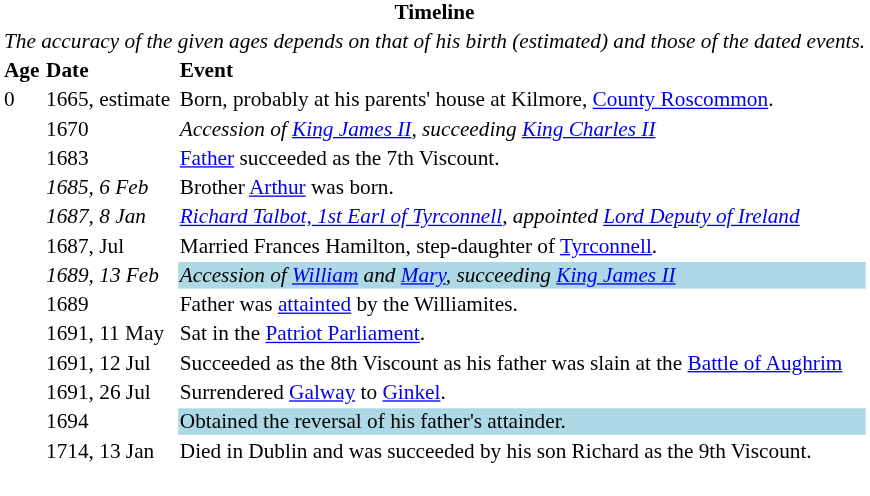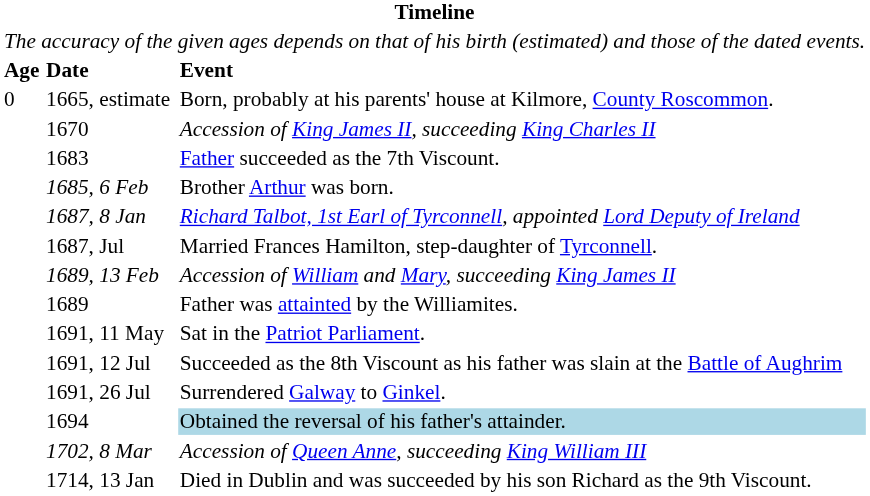 <table>
 <tr>
 <th colspan=3>Timeline</th>
 </tr>
 <tr>
 <td colspan=3><em>The accuracy of the given ages depends on that of his birth (estimated) and those of the dated events.</em></td>
 </tr>
 <tr>
 <th align="left">Age</th>
 <th align="left">Date</th>
 <th align="left">Event</th>
 </tr>
 <tr>
 <td>0</td>
 <td>1665, estimate</td>
 <td>Born, probably at his parents' house at Kilmore, <a href='#'>County Roscommon</a>.</td>
 </tr>
 <tr>
 <td></td>
 <td>1670</td>
 <td><em>Accession of <a href='#'>King James II</a>, succeeding <a href='#'>King Charles II</a></em></td>
 </tr>
 <tr>
 <td></td>
 <td>1683</td>
 <td><a href='#'>Father</a> succeeded as the 7th Viscount.</td>
 </tr>
 <tr>
 <td></td>
 <td><em>1685, 6 Feb</em></td>
 <td>Brother <a href='#'>Arthur</a> was born.</td>
 </tr>
 <tr>
 <td></td>
 <td><em>1687, 8 Jan</em></td>
 <td><em><a href='#'>Richard Talbot, 1st Earl of Tyrconnell</a>, appointed <a href='#'>Lord Deputy of Ireland</a></em></td>
 </tr>
 <tr>
 <td></td>
 <td>1687, Jul</td>
 <td>Married Frances Hamilton, step-daughter of <a href='#'>Tyrconnell</a>.</td>
 </tr>
 <tr>
 <td></td>
 <td><em>1689, 13 Feb</em></td>
-<td style="background: lightblue;"><em>Accession of <a href='#'>William</a> and <a href='#'>Mary</a>, succeeding <a href='#'>King James II</a></em></td>
+<td><em>Accession of <a href='#'>William</a> and <a href='#'>Mary</a>, succeeding <a href='#'>King James II</a></em></td>
 </tr>
 <tr>
 <td></td>
 <td>1689</td>
 <td>Father was <a href='#'>attainted</a> by the Williamites.</td>
 </tr>
 <tr>
 <td></td>
 <td>1691, 11 May</td>
 <td>Sat in the <a href='#'>Patriot Parliament</a>.</td>
 </tr>
 <tr>
 <td></td>
 <td>1691, 12 Jul</td>
 <td>Succeeded as the 8th Viscount as his father was slain at the <a href='#'>Battle of Aughrim</a></td>
 </tr>
 <tr>
 <td></td>
 <td>1691, 26 Jul</td>
 <td>Surrendered <a href='#'>Galway</a> to <a href='#'>Ginkel</a>.</td>
 </tr>
 <tr>
 <td></td>
 <td>1694</td>
 <td style="background: lightblue;">Obtained the reversal of his father's attainder.</td>
 </tr>
 <tr>
 <td></td>
+<td><em>1702, 8 Mar</em></td>
+<td><em>Accession of <a href='#'>Queen Anne</a>, succeeding <a href='#'>King William III</a></em></td>
+</tr>
+<tr>
+<td></td>
 <td>1714, 13 Jan</td>
 <td>Died in Dublin and was succeeded by his son Richard as the 9th Viscount.</td>
 </tr>
 </table>
